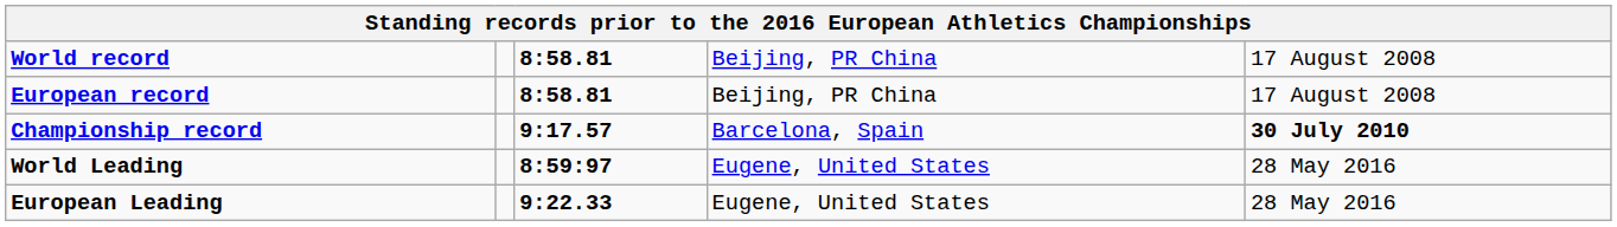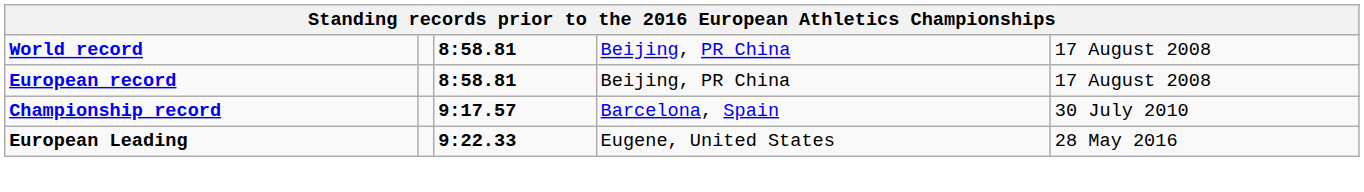 <table class="wikitable" width=75%>
 <tr>
 <th colspan="5">Standing records prior to the 2016 European Athletics Championships</th>
 </tr>
 <tr>
 <td><strong><a href='#'>World record</a></strong></td>
 <td></td>
 <td><strong>8:58.81</strong></td>
 <td><a href='#'>Beijing</a>, <a href='#'>PR China</a></td>
 <td>17 August 2008</td>
 </tr>
 <tr>
 <td><strong><a href='#'>European record</a></strong></td>
 <td></td>
 <td><strong>8:58.81</strong></td>
 <td>Beijing, PR China</td>
 <td>17 August 2008</td>
 </tr>
 <tr>
 <td><strong><a href='#'>Championship record</a></strong></td>
 <td></td>
 <td><strong>9:17.57</strong></td>
 <td><a href='#'>Barcelona</a>, <a href='#'>Spain</a></td>
-<td><strong>30 July 2010</strong></td>
-</tr>
-<tr>
-<td><strong>World Leading</strong></td>
-<td></td>
-<td><strong>8:59:97</strong></td>
-<td><a href='#'>Eugene</a>, <a href='#'>United States</a></td>
-<td>28 May 2016</td>
+<td>30 July 2010</td>
 </tr>
 <tr>
 <td><strong>European Leading</strong></td>
 <td></td>
 <td><strong>9:22.33</strong></td>
 <td>Eugene, United States</td>
 <td>28 May 2016</td>
 </tr>
 </table>
